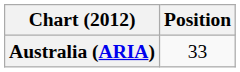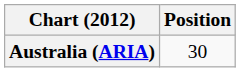 <table class="wikitable plainrowheaders" style="text-align:center">
 <tr>
 <th scope="col">Chart (2012)</th>
 <th scope="col">Position</th>
 </tr>
 <tr>
 <th scope="row">Australia (<a href='#'>ARIA</a>)</th>
-<td>33</td>
+<td>30</td>
 </tr>
 </table>
